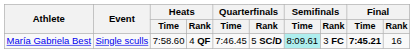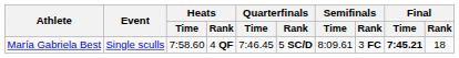 <table class="wikitable" style="font-size:90%">
 <tr>
 <th rowspan="2">Athlete</th>
 <th rowspan="2">Event</th>
 <th colspan="2">Heats</th>
 <th colspan="2">Quarterfinals</th>
 <th colspan="2">Semifinals</th>
 <th colspan="2">Final</th>
 </tr>
 <tr style="font-size:95%">
 <th>Time</th>
 <th>Rank</th>
 <th>Time</th>
 <th>Rank</th>
 <th>Time</th>
 <th>Rank</th>
 <th>Time</th>
 <th>Rank</th>
 </tr>
 <tr align=center>
 <td align=left><a href='#'>María Gabriela Best</a></td>
 <td align=left><a href='#'>Single sculls</a></td>
 <td>7:58.60</td>
 <td>4 <strong>QF</strong></td>
 <td>7:46.45</td>
 <td>5 <strong>SC/D</strong></td>
-<td style="background: paleturquoise;">8:09.61</td>
+<td>8:09.61</td>
 <td>3 <strong>FC</strong></td>
 <td><strong>7:45.21</strong></td>
-<td>16</td>
+<td>18</td>
 </tr>
 </table>
